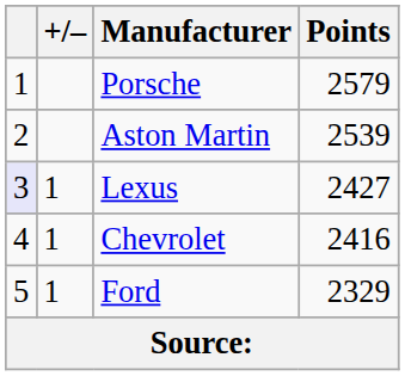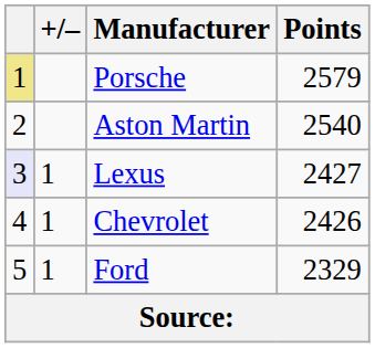 <table class="wikitable" style="font-size: 95%;">
 <tr>
 <th scope="col"></th>
 <th scope="col">+/–</th>
 <th scope="col">Manufacturer</th>
 <th scope="col">Points</th>
 </tr>
 <tr>
-<td align=center>1</td>
+<td align=center style="background: khaki;">1</td>
 <td align="left"></td>
 <td> <a href='#'>Porsche</a></td>
 <td align=right>2579</td>
 </tr>
 <tr>
 <td align=center>2</td>
 <td align="left"></td>
 <td> <a href='#'>Aston Martin</a></td>
-<td align=right>2539</td>
+<td align=right>2540</td>
 </tr>
 <tr>
 <td align=center style="background: lavender;">3</td>
 <td align="left"> 1</td>
 <td> <a href='#'>Lexus</a></td>
 <td align=right>2427</td>
 </tr>
 <tr>
 <td align=center>4</td>
 <td align="left"> 1</td>
 <td> <a href='#'>Chevrolet</a></td>
-<td align=right>2416</td>
+<td align=right>2426</td>
 </tr>
 <tr>
 <td align=center>5</td>
 <td align="left"> 1</td>
 <td> <a href='#'>Ford</a></td>
 <td align=right>2329</td>
 </tr>
 <tr>
 <th colspan=5>Source:</th>
 </tr>
 </table>
